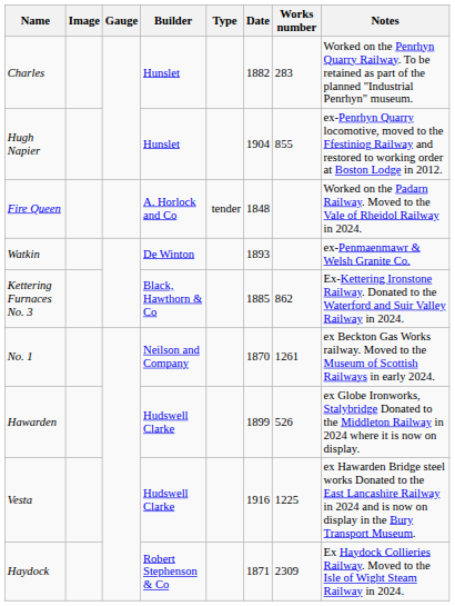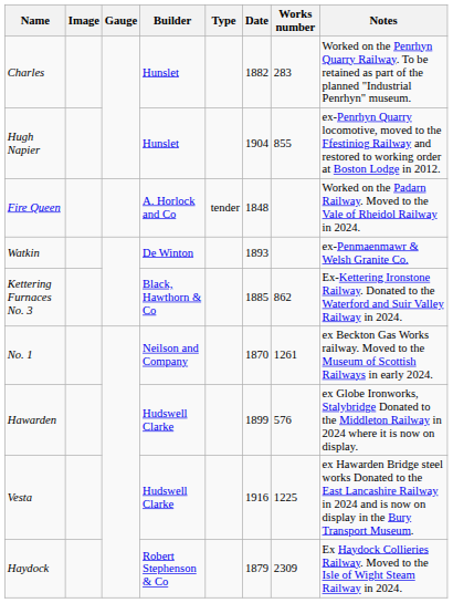 <table class="wikitable">
 <tr>
 <th>Name</th>
 <th>Image</th>
 <th>Gauge</th>
 <th>Builder</th>
 <th>Type</th>
 <th>Date</th>
 <th>Works number</th>
 <th>Notes</th>
 </tr>
 <tr>
 <td><em>Charles</em></td>
 <td></td>
 <td rowspan="2"></td>
 <td><a href='#'>Hunslet</a></td>
 <td></td>
 <td>1882</td>
 <td>283</td>
 <td>Worked on the <a href='#'>Penrhyn Quarry Railway</a>. To be retained as part of the planned "Industrial Penrhyn" museum.</td>
 </tr>
 <tr>
 <td><em>Hugh Napier</em></td>
 <td></td>
 <td><a href='#'>Hunslet</a></td>
 <td></td>
 <td>1904</td>
 <td>855</td>
 <td>ex-<a href='#'>Penrhyn Quarry</a> locomotive, moved to the <a href='#'>Ffestiniog Railway</a> and restored to working order at <a href='#'>Boston Lodge</a> in 2012.</td>
 </tr>
 <tr>
 <td><em><a href='#'>Fire Queen</a></em></td>
 <td></td>
 <td></td>
 <td><a href='#'>A. Horlock and Co</a></td>
 <td> tender</td>
 <td>1848</td>
 <td></td>
 <td>Worked on the <a href='#'>Padarn Railway</a>. Moved to the <a href='#'>Vale of Rheidol Railway</a> in 2024.</td>
 </tr>
 <tr>
 <td><em>Watkin</em></td>
 <td></td>
 <td rowspan="2"></td>
 <td><a href='#'>De Winton</a></td>
 <td></td>
 <td>1893</td>
 <td></td>
 <td>ex-<a href='#'>Penmaenmawr & Welsh Granite Co.</a></td>
 </tr>
 <tr>
 <td><em>Kettering Furnaces No. 3</em></td>
 <td></td>
 <td><a href='#'>Black, Hawthorn & Co</a></td>
 <td></td>
 <td>1885</td>
 <td>862</td>
 <td>Ex-<a href='#'>Kettering Ironstone Railway</a>. Donated to the <a href='#'>Waterford and Suir Valley Railway</a> in 2024.</td>
 </tr>
 <tr>
 <td><em>No. 1</em></td>
 <td></td>
 <td rowspan="4"></td>
 <td><a href='#'>Neilson and Company</a></td>
 <td></td>
 <td>1870</td>
 <td>1261</td>
 <td>ex Beckton Gas Works railway. Moved to the <a href='#'>Museum of Scottish Railways</a> in early 2024.</td>
 </tr>
 <tr>
 <td><em>Hawarden</em></td>
 <td></td>
 <td><a href='#'>Hudswell Clarke</a></td>
 <td></td>
 <td>1899</td>
-<td>526</td>
+<td>576</td>
 <td>ex Globe Ironworks, <a href='#'>Stalybridge</a> Donated to the <a href='#'>Middleton Railway</a> in 2024 where it is now on display.</td>
 </tr>
 <tr>
 <td><em>Vesta</em></td>
 <td></td>
 <td><a href='#'>Hudswell Clarke</a></td>
 <td></td>
 <td>1916</td>
 <td>1225</td>
 <td>ex Hawarden Bridge steel works Donated to the <a href='#'>East Lancashire Railway</a> in 2024 and is now on display in the <a href='#'>Bury Transport Museum</a>.</td>
 </tr>
 <tr>
 <td><em>Haydock</em></td>
 <td></td>
 <td><a href='#'>Robert Stephenson & Co</a></td>
 <td></td>
-<td>1871</td>
+<td>1879</td>
 <td>2309</td>
 <td>Ex <a href='#'>Haydock Collieries Railway</a>. Moved to the <a href='#'>Isle of Wight Steam Railway</a> in 2024.</td>
 </tr>
 </table>
